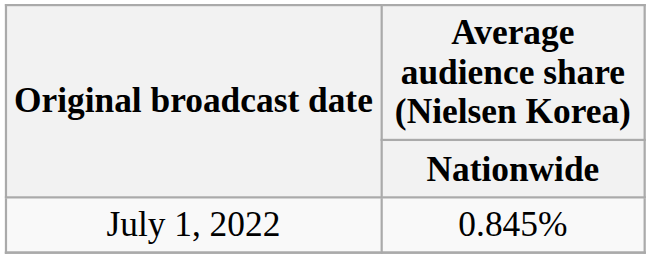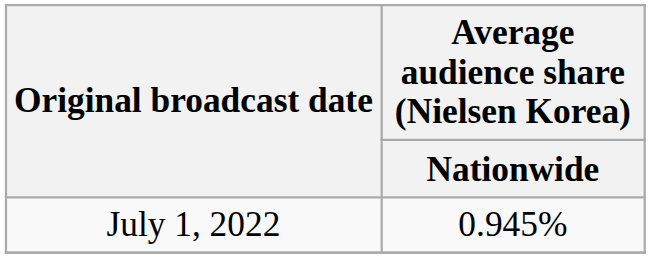 <table class="wikitable" style="margin-left:auto; margin-right:auto; width:auto;text-align:center">
 <tr>
 <th scope="col" rowspan="2">Original broadcast date</th>
 <th scope="col" colspan="2">Average audience share (Nielsen Korea)</th>
 </tr>
 <tr>
 <th scope="col" style="width:7em">Nationwide</th>
 </tr>
 <tr>
 <td>July 1, 2022</td>
-<td>0.845%</td>
+<td>0.945%</td>
 </tr>
 <tr>
 </tr>
 </table>
